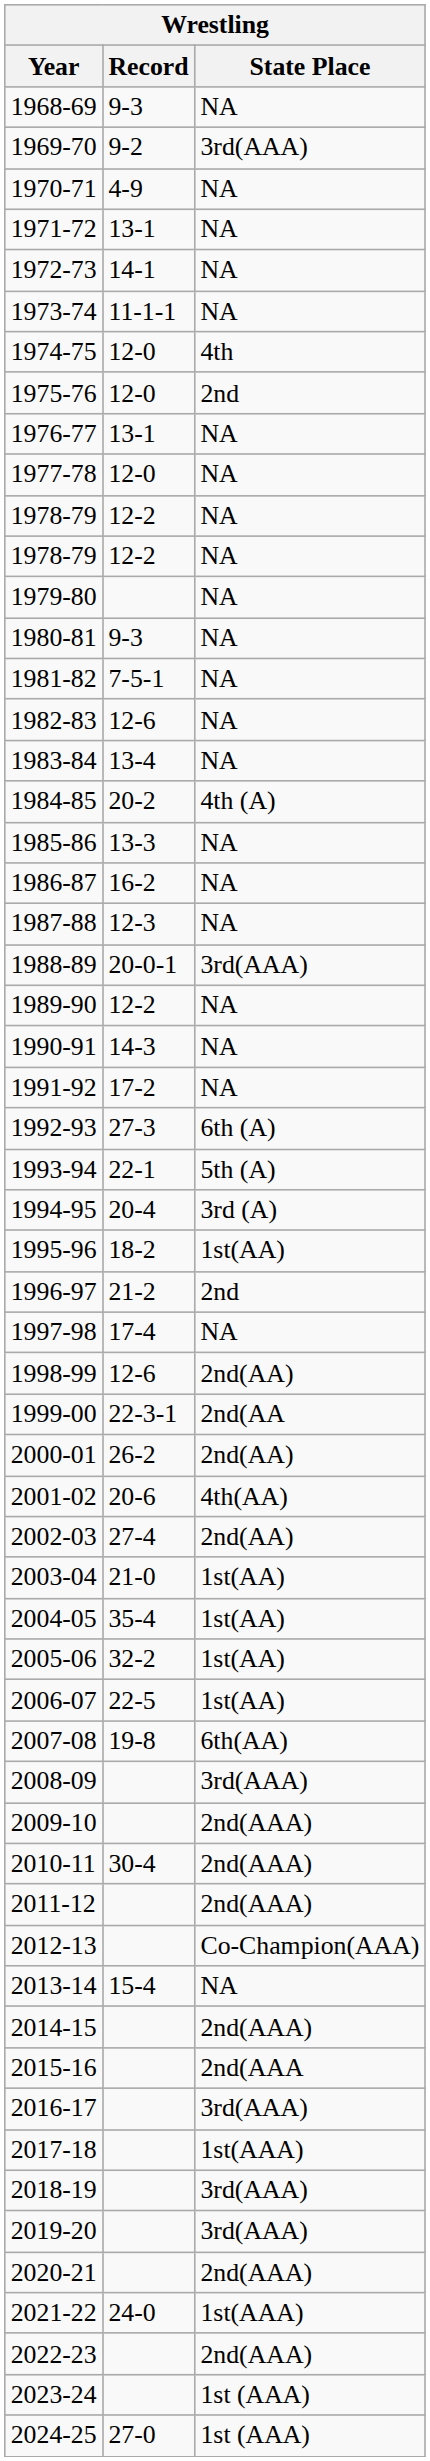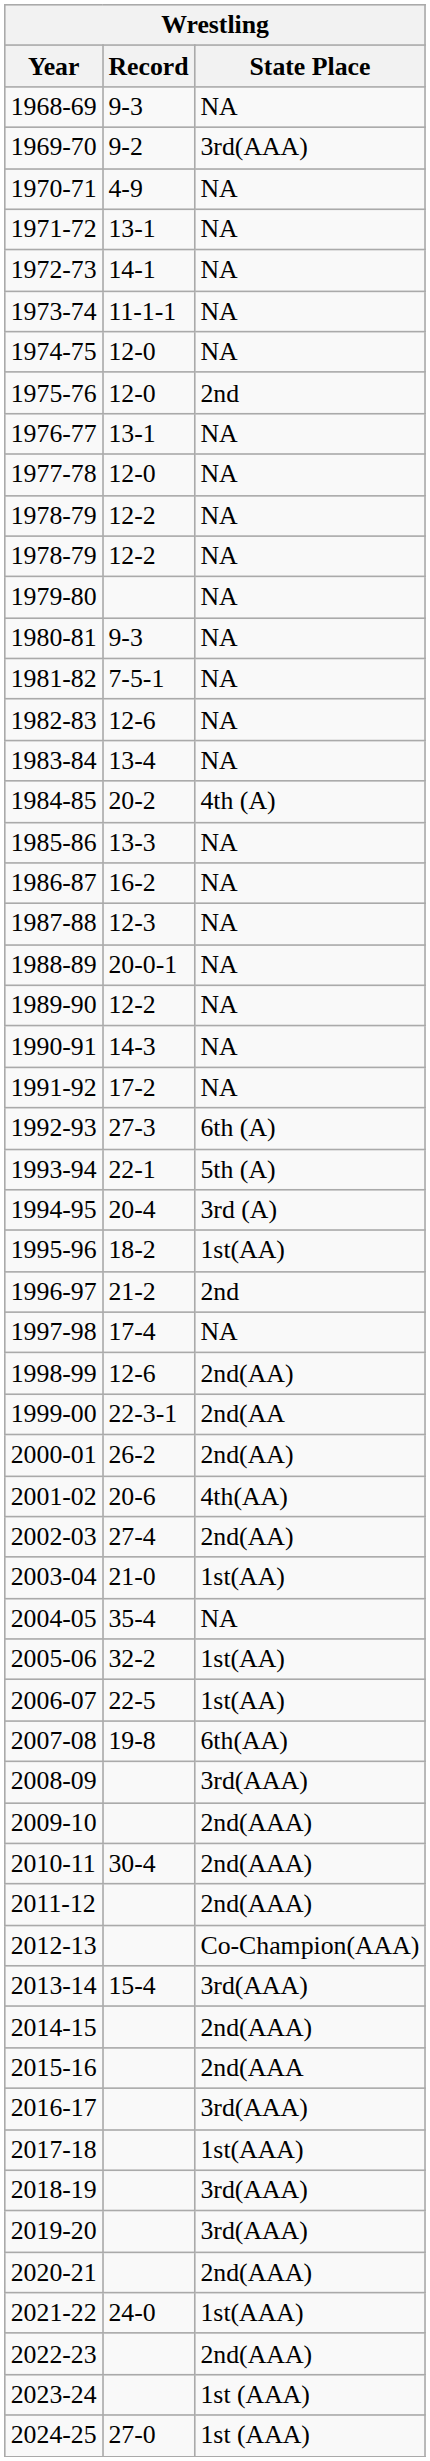 <table class="wikitable mw-collapsible mw-collapsed">
 <tr>
 <th colspan="4">Wrestling</th>
 </tr>
 <tr>
 <th>Year</th>
 <th>Record</th>
 <th>State Place</th>
 </tr>
 <tr>
 <td>1968-69</td>
 <td>9-3</td>
 <td>NA</td>
 </tr>
 <tr>
 <td>1969-70</td>
 <td>9-2</td>
 <td>3rd(AAA)</td>
 </tr>
 <tr>
 <td>1970-71</td>
 <td>4-9</td>
 <td>NA</td>
 </tr>
 <tr>
 <td>1971-72</td>
 <td>13-1</td>
 <td>NA</td>
 </tr>
 <tr>
 <td>1972-73</td>
 <td>14-1</td>
 <td>NA</td>
 </tr>
 <tr>
 <td>1973-74</td>
 <td>11-1-1</td>
 <td>NA</td>
 </tr>
 <tr>
 <td>1974-75</td>
 <td>12-0</td>
-<td>4th</td>
+<td>NA</td>
 </tr>
 <tr>
 <td>1975-76</td>
 <td>12-0</td>
 <td>2nd</td>
 </tr>
 <tr>
 <td>1976-77</td>
 <td>13-1</td>
 <td>NA</td>
 </tr>
 <tr>
 <td>1977-78</td>
 <td>12-0</td>
 <td>NA</td>
 </tr>
 <tr>
 <td>1978-79</td>
 <td>12-2</td>
 <td>NA</td>
 </tr>
 <tr>
 <td>1978-79</td>
 <td>12-2</td>
 <td>NA</td>
 </tr>
 <tr>
 <td>1979-80</td>
 <td></td>
 <td>NA</td>
 </tr>
 <tr>
 <td>1980-81</td>
 <td>9-3</td>
 <td>NA</td>
 </tr>
 <tr>
 <td>1981-82</td>
 <td>7-5-1</td>
 <td>NA</td>
 </tr>
 <tr>
 <td>1982-83</td>
 <td>12-6</td>
 <td>NA</td>
 </tr>
 <tr>
 <td>1983-84</td>
 <td>13-4</td>
 <td>NA</td>
 </tr>
 <tr>
 <td>1984-85</td>
 <td>20-2</td>
 <td>4th (A)</td>
 </tr>
 <tr>
 <td>1985-86</td>
 <td>13-3</td>
 <td>NA</td>
 </tr>
 <tr>
 <td>1986-87</td>
 <td>16-2</td>
 <td>NA</td>
 </tr>
 <tr>
 <td>1987-88</td>
 <td>12-3</td>
 <td>NA</td>
 </tr>
 <tr>
 <td>1988-89</td>
 <td>20-0-1</td>
-<td>3rd(AAA)</td>
+<td>NA</td>
 </tr>
 <tr>
 <td>1989-90</td>
 <td>12-2</td>
 <td>NA</td>
 </tr>
 <tr>
 <td>1990-91</td>
 <td>14-3</td>
 <td>NA</td>
 </tr>
 <tr>
 <td>1991-92</td>
 <td>17-2</td>
 <td>NA</td>
 </tr>
 <tr>
 <td>1992-93</td>
 <td>27-3</td>
 <td>6th (A)</td>
 </tr>
 <tr>
 <td>1993-94</td>
 <td>22-1</td>
 <td>5th (A)</td>
 </tr>
 <tr>
 <td>1994-95</td>
 <td>20-4</td>
 <td>3rd (A)</td>
 </tr>
 <tr>
 <td>1995-96</td>
 <td>18-2</td>
 <td>1st(AA)</td>
 </tr>
 <tr>
 <td>1996-97</td>
 <td>21-2</td>
 <td>2nd</td>
 </tr>
 <tr>
 <td>1997-98</td>
 <td>17-4</td>
 <td>NA</td>
 </tr>
 <tr>
 <td>1998-99</td>
 <td>12-6</td>
 <td>2nd(AA)</td>
 </tr>
 <tr>
 <td>1999-00</td>
 <td>22-3-1</td>
 <td>2nd(AA</td>
 </tr>
 <tr>
 <td>2000-01</td>
 <td>26-2</td>
 <td>2nd(AA)</td>
 </tr>
 <tr>
 <td>2001-02</td>
 <td>20-6</td>
 <td>4th(AA)</td>
 </tr>
 <tr>
 <td>2002-03</td>
 <td>27-4</td>
 <td>2nd(AA)</td>
 </tr>
 <tr>
 <td>2003-04</td>
 <td>21-0</td>
 <td>1st(AA)</td>
 </tr>
 <tr>
 <td>2004-05</td>
 <td>35-4</td>
-<td>1st(AA)</td>
+<td>NA</td>
 </tr>
 <tr>
 <td>2005-06</td>
 <td>32-2</td>
 <td>1st(AA)</td>
 </tr>
 <tr>
 <td>2006-07</td>
 <td>22-5</td>
 <td>1st(AA)</td>
 </tr>
 <tr>
 <td>2007-08</td>
 <td>19-8</td>
 <td>6th(AA)</td>
 </tr>
 <tr>
 <td>2008-09</td>
 <td></td>
 <td>3rd(AAA)</td>
 </tr>
 <tr>
 <td>2009-10</td>
 <td></td>
 <td>2nd(AAA)</td>
 </tr>
 <tr>
 <td>2010-11</td>
 <td>30-4</td>
 <td>2nd(AAA)</td>
 </tr>
 <tr>
 <td>2011-12</td>
 <td></td>
 <td>2nd(AAA)</td>
 </tr>
 <tr>
 <td>2012-13</td>
 <td></td>
 <td>Co-Champion(AAA)</td>
 </tr>
 <tr>
 <td>2013-14</td>
 <td>15-4</td>
-<td>NA</td>
+<td>3rd(AAA)</td>
 </tr>
 <tr>
 <td>2014-15</td>
 <td></td>
 <td>2nd(AAA)</td>
 </tr>
 <tr>
 <td>2015-16</td>
 <td></td>
 <td>2nd(AAA</td>
 </tr>
 <tr>
 <td>2016-17</td>
 <td></td>
 <td>3rd(AAA)</td>
 </tr>
 <tr>
 <td>2017-18</td>
 <td></td>
 <td>1st(AAA)</td>
 </tr>
 <tr>
 <td>2018-19</td>
 <td></td>
 <td>3rd(AAA)</td>
 </tr>
 <tr>
 <td>2019-20</td>
 <td></td>
 <td>3rd(AAA)</td>
 </tr>
 <tr>
 <td>2020-21</td>
 <td></td>
 <td>2nd(AAA)</td>
 </tr>
 <tr>
 <td>2021-22</td>
 <td>24-0</td>
 <td>1st(AAA)</td>
 </tr>
 <tr>
 <td>2022-23</td>
 <td></td>
 <td>2nd(AAA)</td>
 </tr>
 <tr>
 <td>2023-24</td>
 <td></td>
 <td>1st (AAA)</td>
 </tr>
 <tr>
 <td>2024-25</td>
 <td>27-0</td>
 <td>1st (AAA)</td>
 </tr>
 <tr>
 </tr>
 </table>
